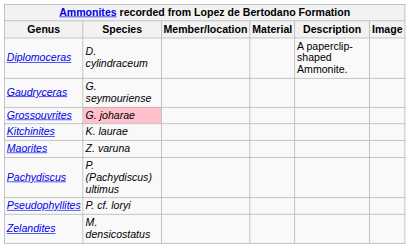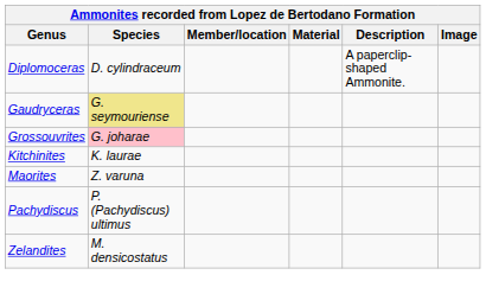 <table class="wikitable" align="center">
 <tr>
 <th colspan="6" align="center"><strong><a href='#'>Ammonites</a></strong> recorded from Lopez de Bertodano Formation</th>
 </tr>
 <tr>
 <th>Genus</th>
 <th>Species</th>
 <th>Member/location</th>
 <th>Material</th>
 <th>Description</th>
 <th>Image</th>
 </tr>
 <tr>
 <td><em><a href='#'>Diplomoceras</a></em></td>
 <td><em>D. cylindraceum</em></td>
 <td></td>
 <td></td>
 <td>A paperclip-shaped Ammonite.</td>
 <td></td>
 </tr>
 <tr>
 <td><em><a href='#'>Gaudryceras</a></em></td>
-<td><em> G. seymouriense</em></td>
+<td style="background: khaki;"><em> G. seymouriense</em></td>
 <td></td>
 <td></td>
 <td></td>
 <td></td>
 </tr>
 <tr>
 <td><em><a href='#'>Grossouvrites</a></em></td>
 <td style="background: pink;"><em>G. joharae</em></td>
 <td></td>
 <td></td>
 <td></td>
 <td></td>
 </tr>
 <tr>
 <td><em><a href='#'>Kitchinites</a></em></td>
 <td><em>K. laurae</em></td>
 <td></td>
 <td></td>
 <td></td>
 <td></td>
 </tr>
 <tr>
 <td><em><a href='#'>Maorites</a></em></td>
 <td><em>Z. varuna</em></td>
 <td></td>
 <td></td>
 <td></td>
 <td></td>
 </tr>
 <tr>
 <td><em><a href='#'>Pachydiscus</a></em></td>
 <td><em>P. (Pachydiscus) ultimus</em></td>
 <td></td>
 <td></td>
 <td></td>
 <td></td>
 </tr>
 <tr>
-<td><em><a href='#'>Pseudophyllites</a></em></td>
-<td><em>P. cf. loryi</em></td>
-<td></td>
-<td></td>
-<td></td>
-<td></td>
-</tr>
-<tr>
 <td><em><a href='#'>Zelandites</a></em></td>
 <td><em>M. densicostatus</em></td>
 <td></td>
 <td></td>
 <td></td>
 <td></td>
 </tr>
 </table>
